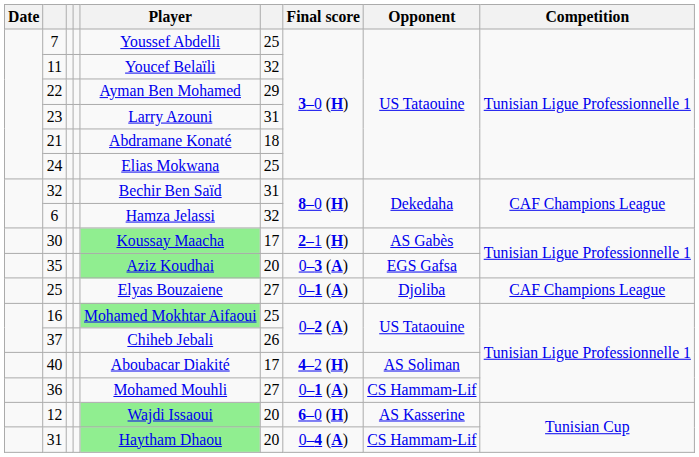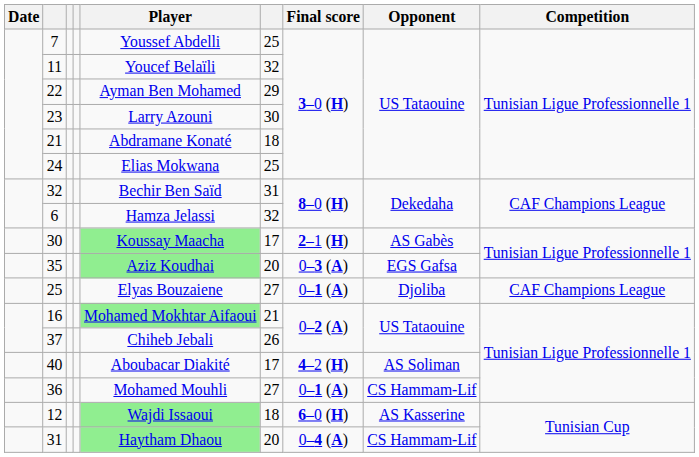 <table class="wikitable" style="text-align:center">
 <tr>
 <th>Date</th>
 <th></th>
 <th></th>
 <th></th>
 <th>Player</th>
 <th></th>
 <th>Final score</th>
 <th>Opponent</th>
 <th>Competition</th>
 </tr>
 <tr>
 <td rowspan=6></td>
 <td>7</td>
 <td></td>
 <td></td>
 <td><a href='#'>Youssef Abdelli</a></td>
 <td>25</td>
 <td rowspan=6><a href='#'><strong>3</strong>–0</a> (<a href='#'><strong>H</strong></a>)</td>
 <td rowspan=6><a href='#'>US Tataouine</a></td>
 <td rowspan=6><a href='#'>Tunisian Ligue Professionnelle 1</a></td>
 </tr>
 <tr>
 <td>11</td>
 <td></td>
 <td></td>
 <td><a href='#'>Youcef Belaïli</a></td>
 <td>32</td>
 </tr>
 <tr>
 <td>22</td>
 <td></td>
 <td></td>
 <td><a href='#'>Ayman Ben Mohamed</a></td>
 <td>29</td>
 </tr>
 <tr>
 <td>23</td>
 <td></td>
 <td></td>
 <td><a href='#'>Larry Azouni</a></td>
-<td>31</td>
+<td>30</td>
 </tr>
 <tr>
 <td>21</td>
 <td></td>
 <td></td>
 <td><a href='#'>Abdramane Konaté</a></td>
 <td>18</td>
 </tr>
 <tr>
 <td>24</td>
 <td></td>
 <td></td>
 <td><a href='#'>Elias Mokwana</a></td>
 <td>25</td>
 </tr>
 <tr>
 <td rowspan=2></td>
 <td>32</td>
 <td></td>
 <td></td>
 <td><a href='#'>Bechir Ben Saïd</a></td>
 <td>31</td>
 <td rowspan=2><a href='#'><strong>8</strong>–0</a> (<a href='#'><strong>H</strong></a>)</td>
 <td rowspan=2> <a href='#'>Dekedaha</a></td>
 <td rowspan=2><a href='#'>CAF Champions League</a></td>
 </tr>
 <tr>
 <td>6</td>
 <td></td>
 <td></td>
 <td><a href='#'>Hamza Jelassi</a></td>
 <td>32</td>
 </tr>
 <tr>
 <td></td>
 <td>30</td>
 <td></td>
 <td></td>
 <td style="background-color:lightgreen"><a href='#'>Koussay Maacha</a></td>
 <td>17</td>
 <td><a href='#'><strong>2</strong>–1</a> (<a href='#'><strong>H</strong></a>)</td>
 <td><a href='#'>AS Gabès</a></td>
 <td rowspan=2><a href='#'>Tunisian Ligue Professionnelle 1</a></td>
 </tr>
 <tr>
 <td></td>
 <td>35</td>
 <td></td>
 <td></td>
 <td style="background-color:lightgreen"><a href='#'>Aziz Koudhai</a></td>
 <td>20</td>
 <td><a href='#'>0–<strong>3</strong></a> (<a href='#'><strong>A</strong></a>)</td>
 <td><a href='#'>EGS Gafsa</a></td>
 </tr>
 <tr>
 <td></td>
 <td>25</td>
 <td></td>
 <td></td>
 <td><a href='#'>Elyas Bouzaiene</a></td>
 <td>27</td>
 <td><a href='#'>0–<strong>1</strong></a> (<a href='#'><strong>A</strong></a>)</td>
 <td> <a href='#'>Djoliba</a></td>
 <td><a href='#'>CAF Champions League</a></td>
 </tr>
 <tr>
 <td rowspan=2></td>
 <td>16</td>
 <td></td>
 <td></td>
 <td style="background-color:lightgreen"><a href='#'>Mohamed Mokhtar Aifaoui</a></td>
-<td>25</td>
+<td>21</td>
 <td rowspan=2><a href='#'>0–<strong>2</strong></a> (<a href='#'><strong>A</strong></a>)</td>
 <td rowspan=2><a href='#'>US Tataouine</a></td>
 <td rowspan=4><a href='#'>Tunisian Ligue Professionnelle 1</a></td>
 </tr>
 <tr>
 <td>37</td>
 <td></td>
 <td></td>
 <td><a href='#'>Chiheb Jebali</a></td>
 <td>26</td>
 </tr>
 <tr>
 <td></td>
 <td>40</td>
 <td></td>
 <td></td>
 <td><a href='#'>Aboubacar Diakité</a></td>
 <td>17</td>
 <td><a href='#'><strong>4</strong>–2</a> (<a href='#'><strong>H</strong></a>)</td>
 <td><a href='#'>AS Soliman</a></td>
 </tr>
 <tr>
 <td></td>
 <td>36</td>
 <td></td>
 <td></td>
 <td><a href='#'>Mohamed Mouhli</a></td>
 <td>27</td>
 <td><a href='#'>0–<strong>1</strong></a> (<a href='#'><strong>A</strong></a>)</td>
 <td><a href='#'>CS Hammam-Lif</a></td>
 </tr>
 <tr>
 <td></td>
 <td>12</td>
 <td></td>
 <td></td>
 <td style="background-color:lightgreen"><a href='#'>Wajdi Issaoui</a></td>
-<td>20</td>
+<td>18</td>
 <td><a href='#'><strong>6</strong>–0</a> (<a href='#'><strong>H</strong></a>)</td>
 <td><a href='#'>AS Kasserine</a></td>
 <td rowspan=2><a href='#'>Tunisian Cup</a></td>
 </tr>
 <tr>
 <td></td>
 <td>31</td>
 <td></td>
 <td></td>
 <td style="background-color:lightgreen"><a href='#'>Haytham Dhaou</a></td>
 <td>20</td>
 <td><a href='#'>0–<strong>4</strong></a> (<a href='#'><strong>A</strong></a>)</td>
 <td><a href='#'>CS Hammam-Lif</a></td>
 </tr>
 </table>
